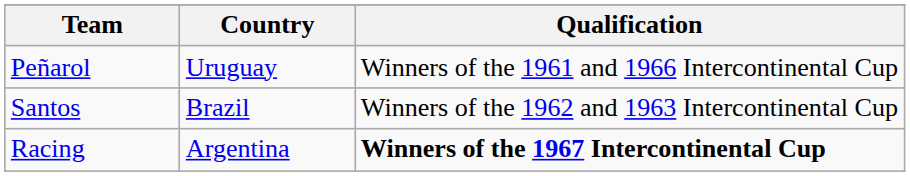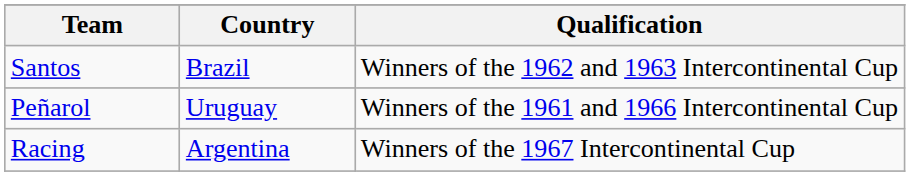 <table class="wikitable">
 <tr>
 </tr>
 <tr>
 <th width=100>Team</th>
 <th width=100>Country</th>
 <th>Qualification</th>
 </tr>
 <tr>
+<td><a href='#'>Santos</a></td>
+<td> <a href='#'>Brazil</a></td>
+<td>Winners of the <a href='#'>1962</a> and <a href='#'>1963</a> Intercontinental Cup</td>
+</tr>
+<tr>
 <td><a href='#'>Peñarol</a></td>
 <td> <a href='#'>Uruguay</a></td>
 <td>Winners of the <a href='#'>1961</a> and <a href='#'>1966</a> Intercontinental Cup</td>
 </tr>
 <tr>
-<td><a href='#'>Santos</a></td>
-<td> <a href='#'>Brazil</a></td>
-<td>Winners of the <a href='#'>1962</a> and <a href='#'>1963</a> Intercontinental Cup</td>
-</tr>
-<tr>
 <td><a href='#'>Racing</a></td>
 <td> <a href='#'>Argentina</a></td>
-<td><strong>Winners of the <a href='#'>1967</a> Intercontinental Cup</strong></td>
+<td>Winners of the <a href='#'>1967</a> Intercontinental Cup</td>
 </tr>
 </table>
